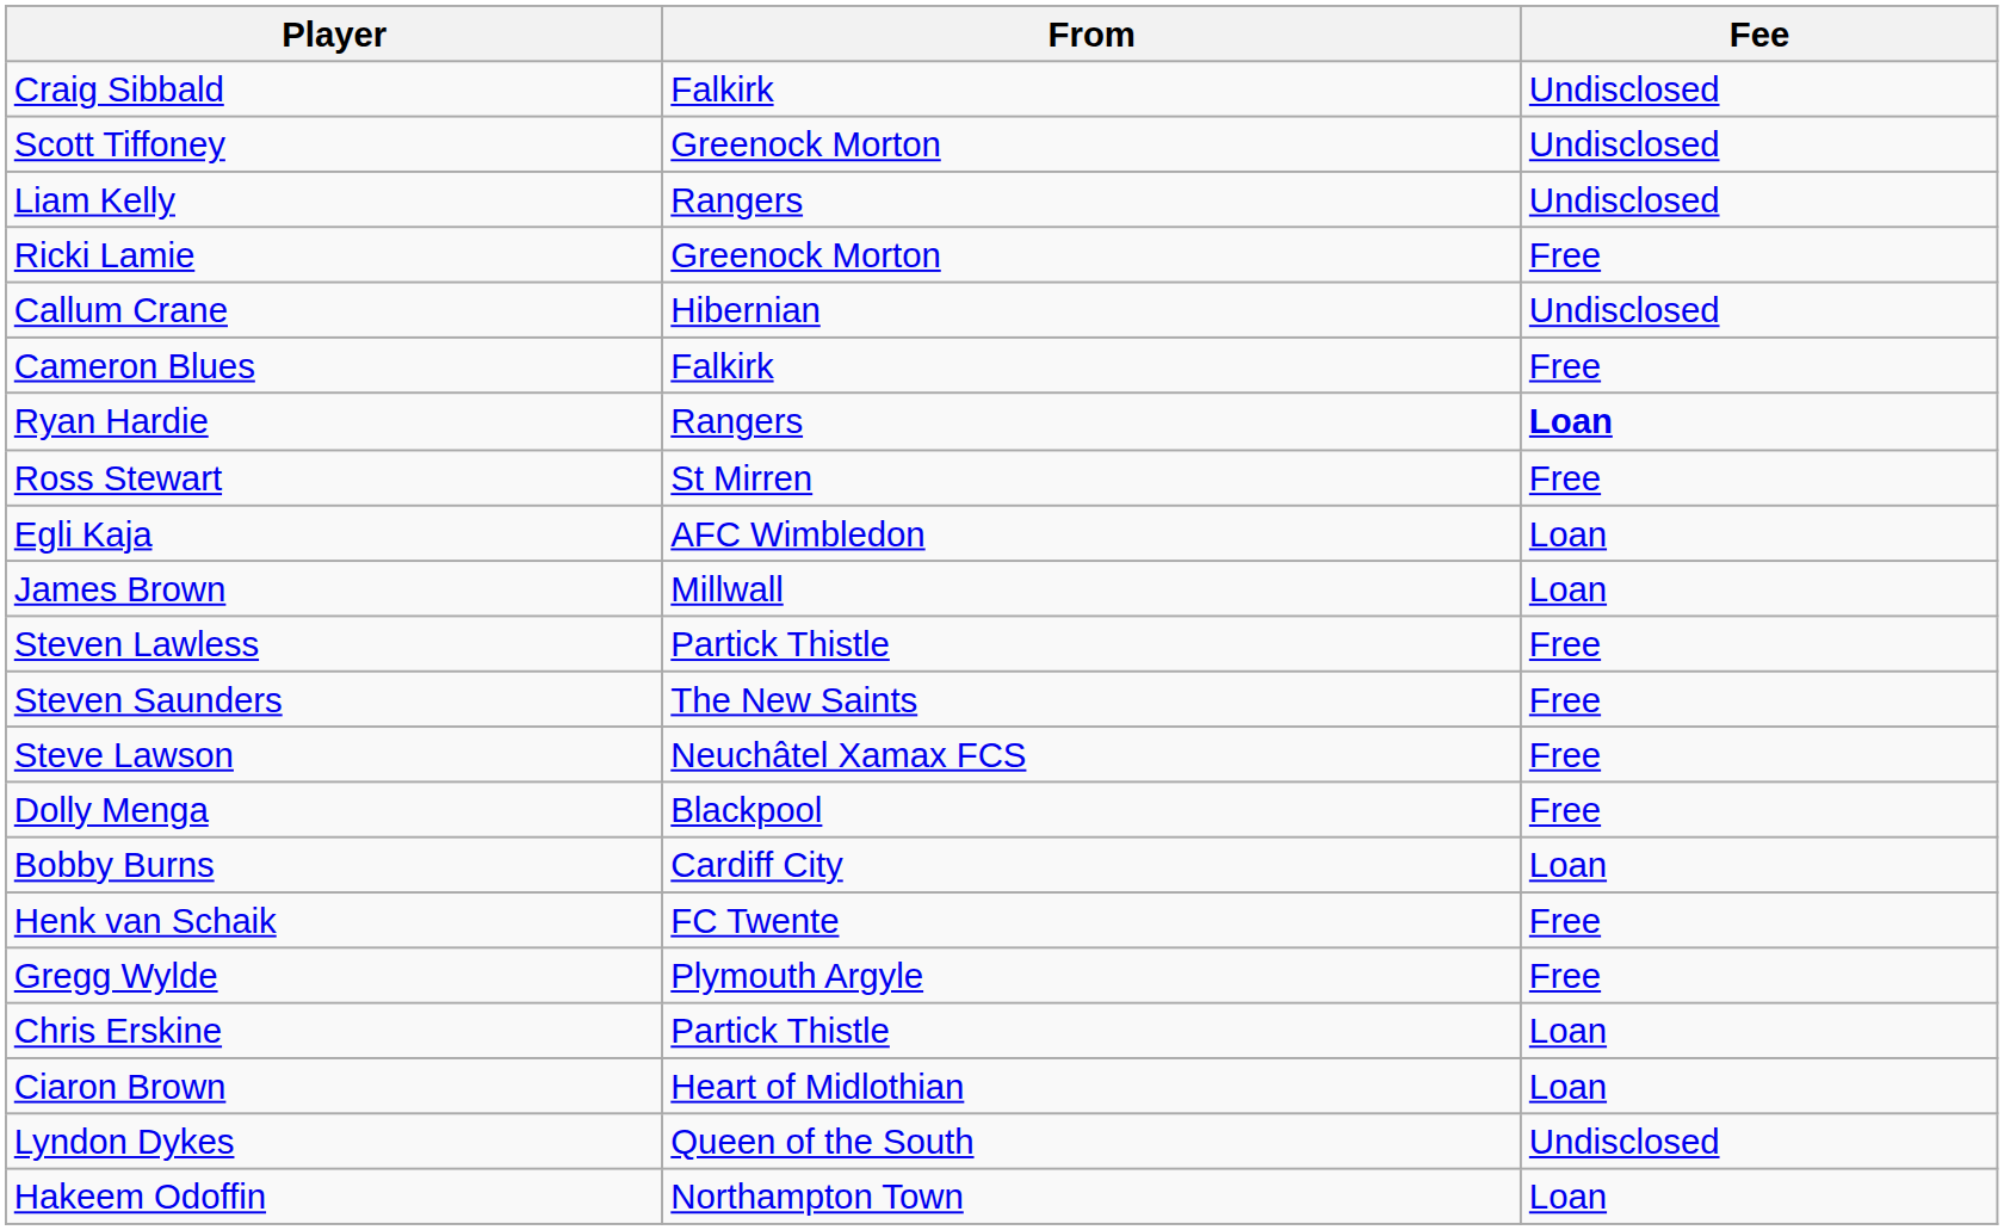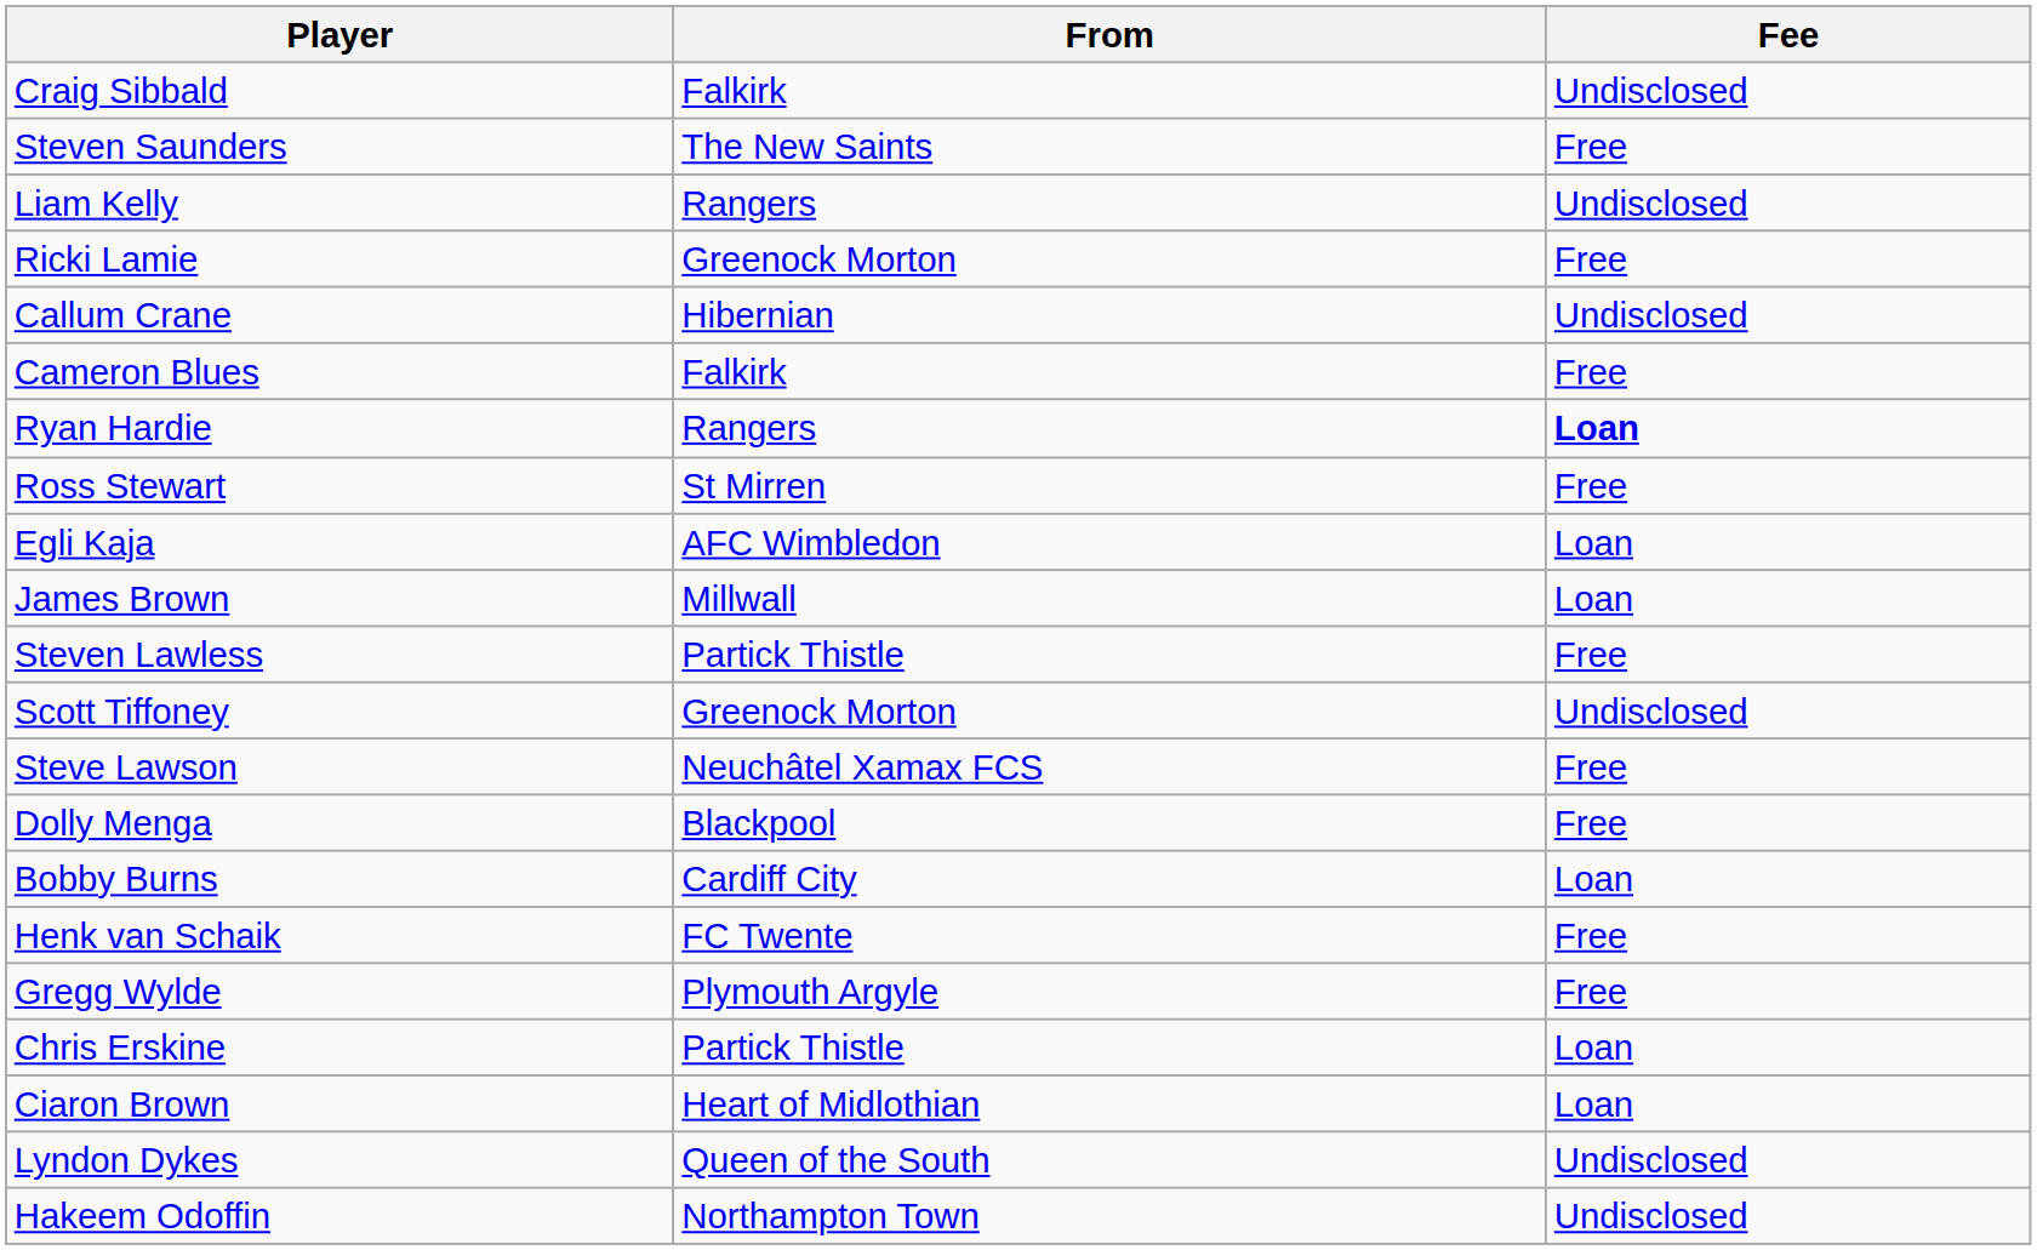 <table class="wikitable" style="font-size:95%;width:98%; text-align:left">
 <tr>
 <th>Player</th>
 <th>From</th>
 <th>Fee</th>
 </tr>
 <tr>
 <td> <a href='#'>Craig Sibbald</a></td>
 <td> <a href='#'>Falkirk</a></td>
 <td><a href='#'>Undisclosed</a></td>
 </tr>
 <tr>
-<td> <a href='#'>Scott Tiffoney</a></td>
-<td> <a href='#'>Greenock Morton</a></td>
-<td><a href='#'>Undisclosed</a></td>
+<td> <a href='#'>Steven Saunders</a></td>
+<td> <a href='#'>The New Saints</a></td>
+<td><a href='#'>Free</a></td>
 </tr>
 <tr>
 <td> <a href='#'>Liam Kelly</a></td>
 <td> <a href='#'>Rangers</a></td>
 <td><a href='#'>Undisclosed</a></td>
 </tr>
 <tr>
 <td> <a href='#'>Ricki Lamie</a></td>
 <td> <a href='#'>Greenock Morton</a></td>
 <td><a href='#'>Free</a></td>
 </tr>
 <tr>
 <td> <a href='#'>Callum Crane</a></td>
 <td> <a href='#'>Hibernian</a></td>
 <td><a href='#'>Undisclosed</a></td>
 </tr>
 <tr>
 <td> <a href='#'>Cameron Blues</a></td>
 <td> <a href='#'>Falkirk</a></td>
 <td><a href='#'>Free</a></td>
 </tr>
 <tr>
 <td> <a href='#'>Ryan Hardie</a></td>
 <td> <a href='#'>Rangers</a></td>
 <td><strong><a href='#'>Loan</a></strong></td>
 </tr>
 <tr>
 <td> <a href='#'>Ross Stewart</a></td>
 <td> <a href='#'>St Mirren</a></td>
 <td><a href='#'>Free</a></td>
 </tr>
 <tr>
 <td> <a href='#'>Egli Kaja</a></td>
 <td> <a href='#'>AFC Wimbledon</a></td>
 <td><a href='#'>Loan</a></td>
 </tr>
 <tr>
 <td> <a href='#'>James Brown</a></td>
 <td> <a href='#'>Millwall</a></td>
 <td><a href='#'>Loan</a></td>
 </tr>
 <tr>
 <td> <a href='#'>Steven Lawless</a></td>
 <td> <a href='#'>Partick Thistle</a></td>
 <td><a href='#'>Free</a></td>
 </tr>
 <tr>
-<td> <a href='#'>Steven Saunders</a></td>
-<td> <a href='#'>The New Saints</a></td>
-<td><a href='#'>Free</a></td>
+<td> <a href='#'>Scott Tiffoney</a></td>
+<td> <a href='#'>Greenock Morton</a></td>
+<td><a href='#'>Undisclosed</a></td>
 </tr>
 <tr>
 <td> <a href='#'>Steve Lawson</a></td>
 <td> <a href='#'>Neuchâtel Xamax FCS</a></td>
 <td><a href='#'>Free</a></td>
 </tr>
 <tr>
 <td> <a href='#'>Dolly Menga</a></td>
 <td> <a href='#'>Blackpool</a></td>
 <td><a href='#'>Free</a></td>
 </tr>
 <tr>
 <td> <a href='#'>Bobby Burns</a></td>
 <td> <a href='#'>Cardiff City</a></td>
 <td><a href='#'>Loan</a></td>
 </tr>
 <tr>
 <td> <a href='#'>Henk van Schaik</a></td>
 <td> <a href='#'>FC Twente</a></td>
 <td><a href='#'>Free</a></td>
 </tr>
 <tr>
 <td> <a href='#'>Gregg Wylde</a></td>
 <td> <a href='#'>Plymouth Argyle</a></td>
 <td><a href='#'>Free</a></td>
 </tr>
 <tr>
 <td> <a href='#'>Chris Erskine</a></td>
 <td> <a href='#'>Partick Thistle</a></td>
 <td><a href='#'>Loan</a></td>
 </tr>
 <tr>
 <td> <a href='#'>Ciaron Brown</a></td>
 <td> <a href='#'>Heart of Midlothian</a></td>
 <td><a href='#'>Loan</a></td>
 </tr>
 <tr>
 <td> <a href='#'>Lyndon Dykes</a></td>
 <td> <a href='#'>Queen of the South</a></td>
 <td><a href='#'>Undisclosed</a></td>
 </tr>
 <tr>
 <td> <a href='#'>Hakeem Odoffin</a></td>
 <td> <a href='#'>Northampton Town</a></td>
-<td><a href='#'>Loan</a></td>
+<td><a href='#'>Undisclosed</a></td>
 </tr>
 </table>
